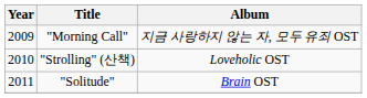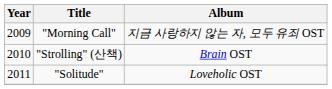 <table class="wikitable" style="text-align: center;">
 <tr>
 <th>Year</th>
 <th>Title</th>
 <th>Album</th>
 </tr>
 <tr>
 <td>2009</td>
 <td>"Morning Call"</td>
 <td><em>지금 사랑하지 않는 자, 모두 유죄</em> OST</td>
 </tr>
 <tr>
 <td>2010</td>
 <td>"Strolling" (산책)</td>
-<td><em>Loveholic</em> OST</td>
+<td><em><a href='#'>Brain</a></em> OST</td>
 </tr>
 <tr>
 <td>2011</td>
 <td>"Solitude"</td>
-<td><em><a href='#'>Brain</a></em> OST</td>
+<td><em>Loveholic</em> OST</td>
 </tr>
 <tr>
 </tr>
 </table>
